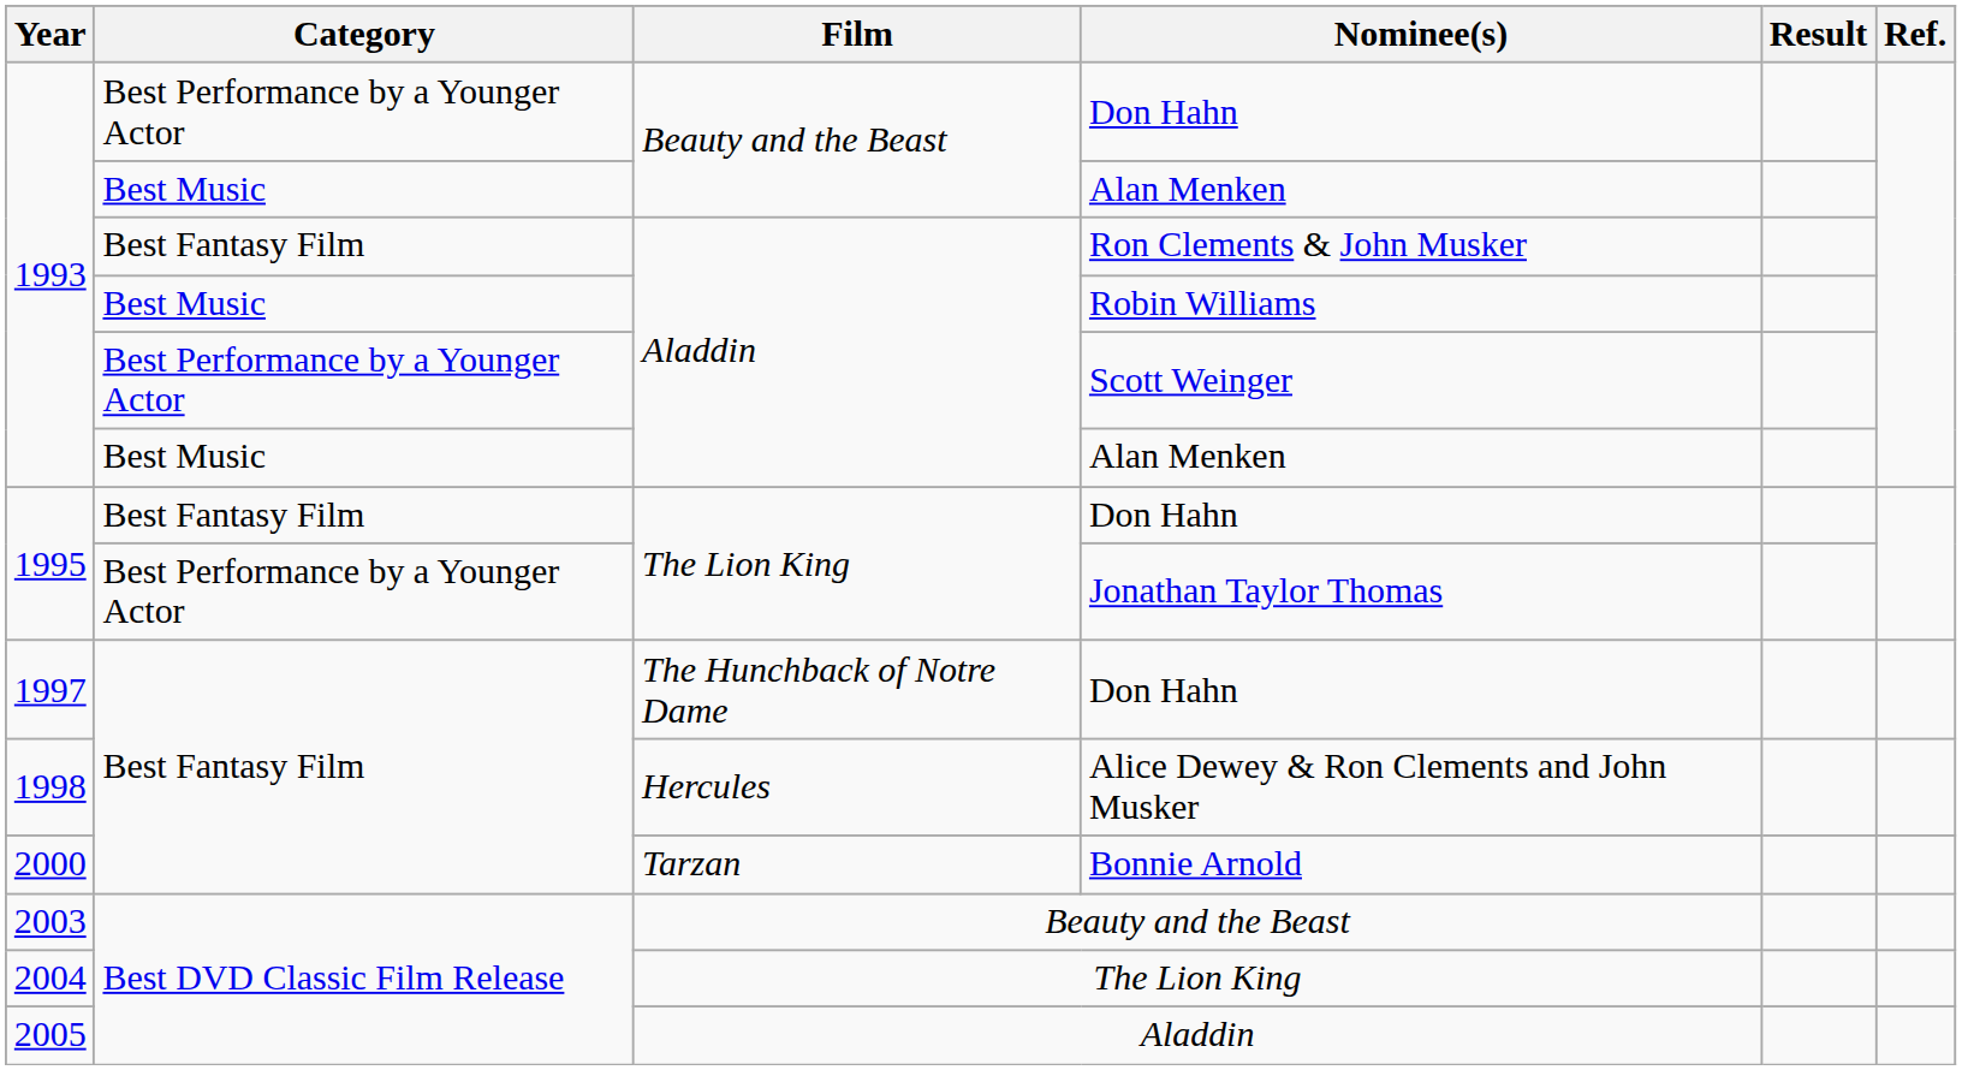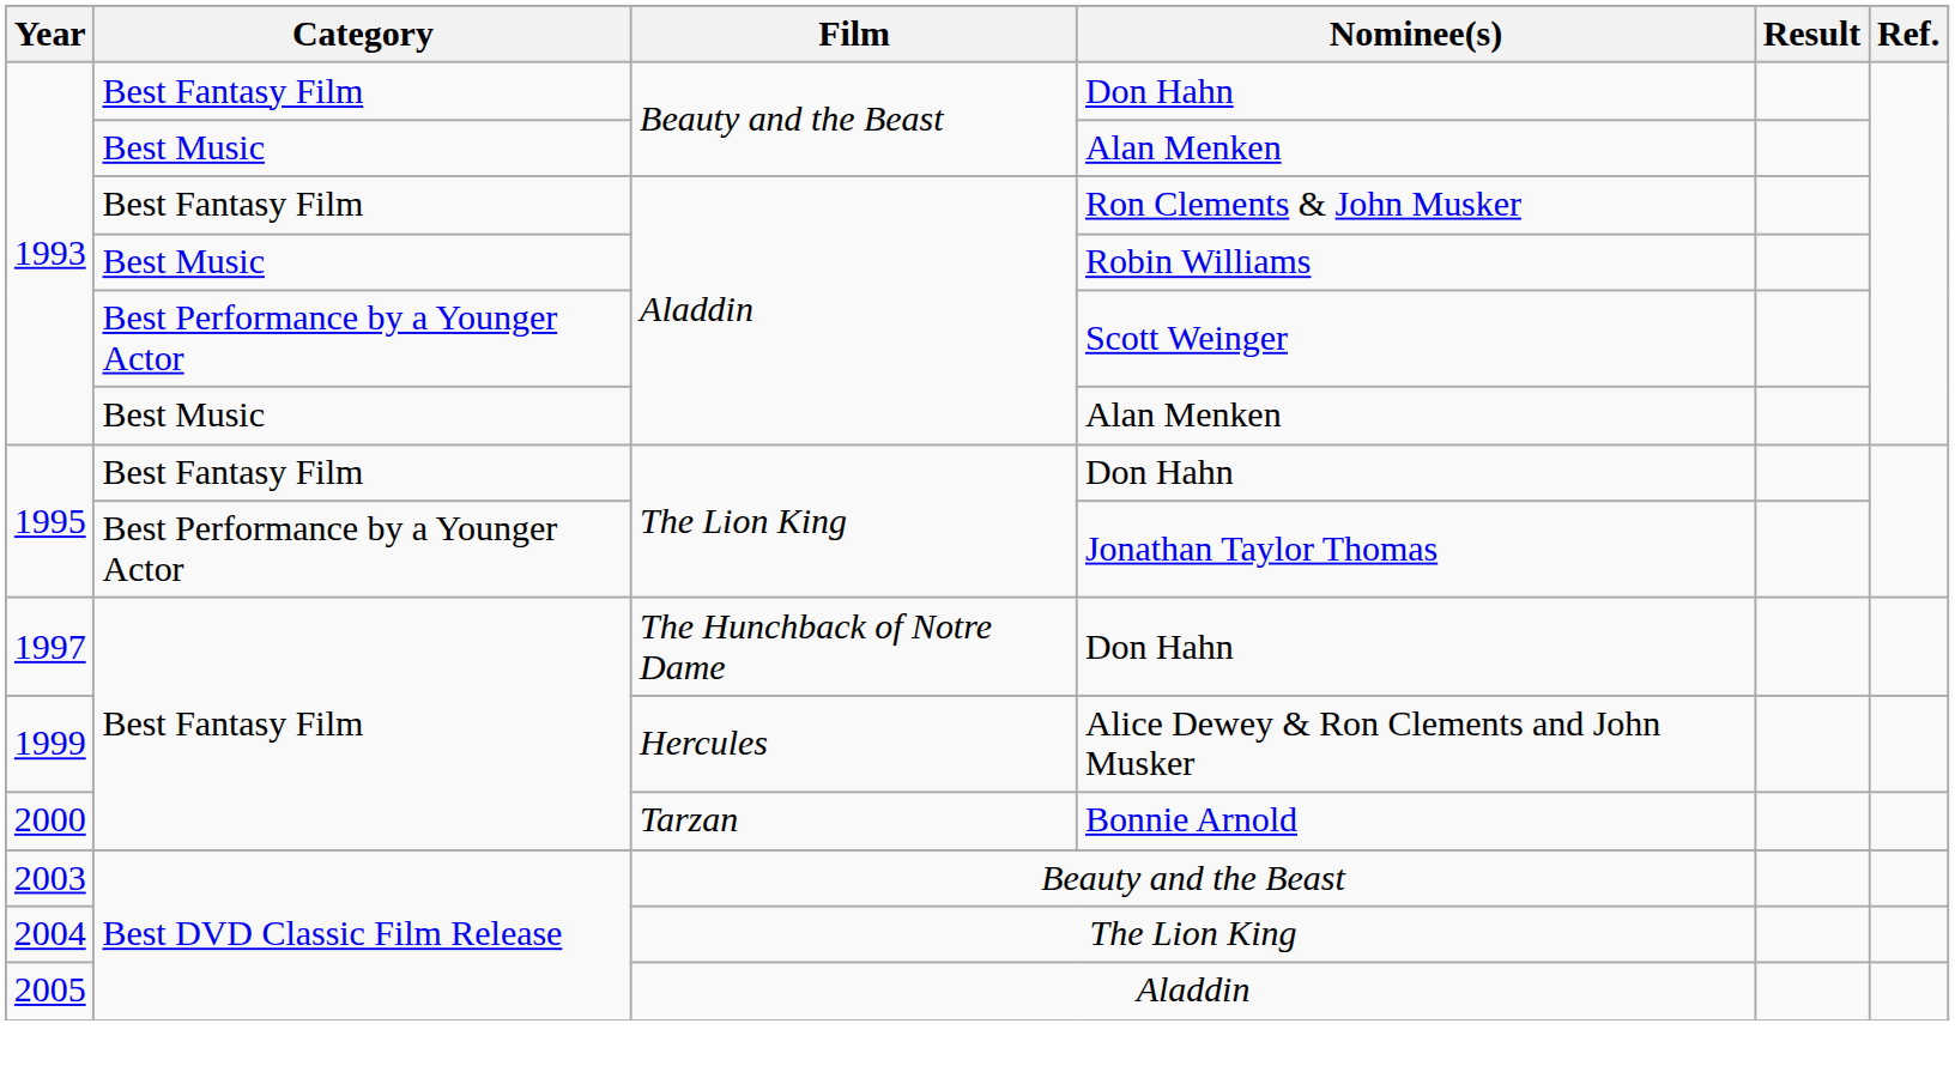 <table class="wikitable">
 <tr>
 <th>Year</th>
 <th>Category</th>
 <th>Film</th>
 <th>Nominee(s)</th>
 <th>Result</th>
 <th>Ref.</th>
 </tr>
 <tr>
 <td rowspan="6"><a href='#'>1993</a></td>
-<td>Best Performance by a Younger Actor</td>
+<td><a href='#'>Best Fantasy Film</a></td>
 <td rowspan="2"><em>Beauty and the Beast</em></td>
 <td><a href='#'>Don Hahn</a></td>
 <td></td>
 <td rowspan="6"></td>
 </tr>
 <tr>
 <td><a href='#'>Best Music</a></td>
 <td><a href='#'>Alan Menken</a></td>
 <td></td>
 </tr>
 <tr>
 <td>Best Fantasy Film</td>
 <td rowspan="4"><em>Aladdin</em></td>
 <td><a href='#'>Ron Clements</a> & <a href='#'>John Musker</a></td>
 <td></td>
 </tr>
 <tr>
 <td><a href='#'>Best Music</a></td>
 <td><a href='#'>Robin Williams</a></td>
 <td></td>
 </tr>
 <tr>
 <td><a href='#'>Best Performance by a Younger Actor</a></td>
 <td><a href='#'>Scott Weinger</a></td>
 <td></td>
 </tr>
 <tr>
 <td>Best Music</td>
 <td>Alan Menken</td>
 <td></td>
 </tr>
 <tr>
 <td rowspan="2"><a href='#'>1995</a></td>
 <td>Best Fantasy Film</td>
 <td rowspan="2"><em>The Lion King</em></td>
 <td>Don Hahn</td>
 <td></td>
 <td rowspan="2"></td>
 </tr>
 <tr>
 <td>Best Performance by a Younger Actor</td>
 <td><a href='#'>Jonathan Taylor Thomas</a></td>
 <td></td>
 </tr>
 <tr>
 <td><a href='#'>1997</a></td>
 <td rowspan="3">Best Fantasy Film</td>
 <td><em>The Hunchback of Notre Dame</em></td>
 <td>Don Hahn</td>
 <td></td>
 <td></td>
 </tr>
 <tr>
-<td><a href='#'>1998</a></td>
+<td><a href='#'>1999</a></td>
 <td><em>Hercules</em></td>
 <td>Alice Dewey & Ron Clements and John Musker</td>
 <td></td>
 <td></td>
 </tr>
 <tr>
 <td><a href='#'>2000</a></td>
 <td><em>Tarzan</em></td>
 <td><a href='#'>Bonnie Arnold</a></td>
 <td></td>
 <td></td>
 </tr>
 <tr>
 <td><a href='#'>2003</a></td>
 <td rowspan="3"><a href='#'>Best DVD Classic Film Release</a></td>
 <td colspan="2" align="center"><em>Beauty and the Beast</em></td>
 <td></td>
 <td></td>
 </tr>
 <tr>
 <td><a href='#'>2004</a></td>
 <td colspan="2" align="center"><em>The Lion King</em></td>
 <td></td>
 <td></td>
 </tr>
 <tr>
 <td><a href='#'>2005</a></td>
 <td colspan="2" align="center"><em>Aladdin</em></td>
 <td></td>
 <td></td>
 </tr>
 </table>
